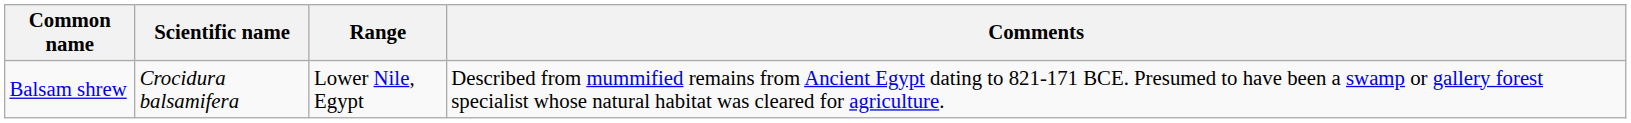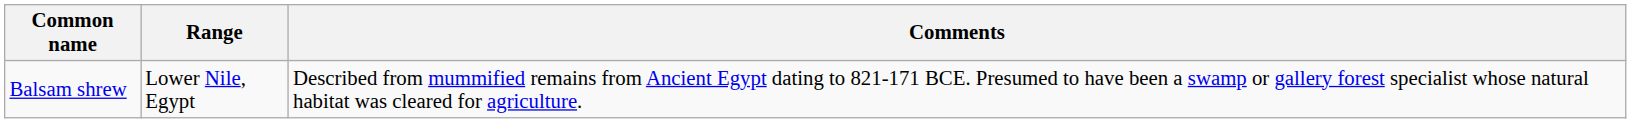 <table class="wikitable">
 <tr>
 <th>Common name</th>
-<th>Scientific name</th>
 <th>Range</th>
 <th class="unsortable">Comments</th>
 </tr>
 <tr>
 <td><a href='#'>Balsam shrew</a></td>
-<td><em>Crocidura balsamifera</em></td>
 <td>Lower <a href='#'>Nile</a>, Egypt</td>
 <td>Described from <a href='#'>mummified</a> remains from <a href='#'>Ancient Egypt</a> dating to 821-171 BCE. Presumed to have been a <a href='#'>swamp</a> or <a href='#'>gallery forest</a> specialist whose natural habitat was cleared for <a href='#'>agriculture</a>.</td>
 </tr>
 </table>
